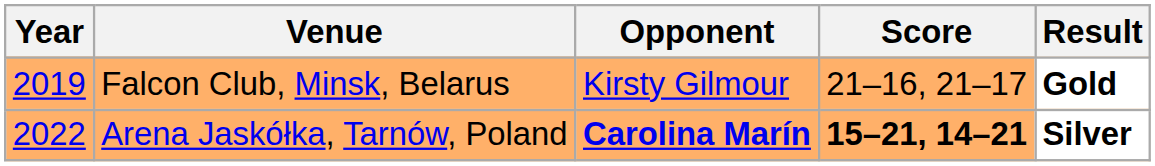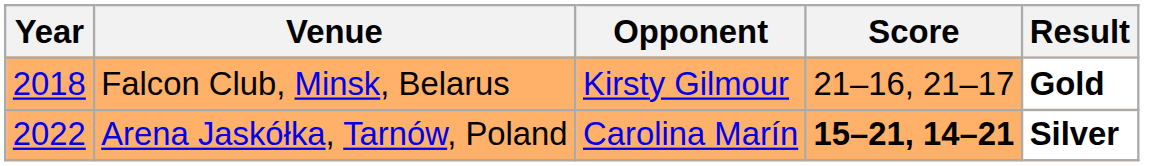 <table class="sortable wikitable" style="font-size: 90%;">
 <tr>
 <th>Year</th>
 <th>Venue</th>
 <th>Opponent</th>
 <th>Score</th>
 <th>Result</th>
 </tr>
 <tr style="background:#FFB069">
-<td align="center"><a href='#'>2019</a></td>
+<td align="center"><a href='#'>2018</a></td>
 <td align="left">Falcon Club, <a href='#'>Minsk</a>, Belarus</td>
 <td align="left"> <a href='#'>Kirsty Gilmour</a></td>
 <td align="left">21–16, 21–17</td>
 <td style="text-align:left; background:white"> <strong>Gold</strong></td>
 </tr>
 <tr style="background:#FFB069">
 <td align="center"><a href='#'>2022</a></td>
 <td align="left"><a href='#'>Arena Jaskółka</a>, <a href='#'>Tarnów</a>, Poland</td>
-<td align="left"><strong> <a href='#'>Carolina Marín</a></strong></td>
+<td align="left"> <a href='#'>Carolina Marín</a></td>
 <td align="left"><strong>15–21, 14–21</strong></td>
 <td style="text-align:left; background:white"> <strong>Silver</strong></td>
 </tr>
 </table>
